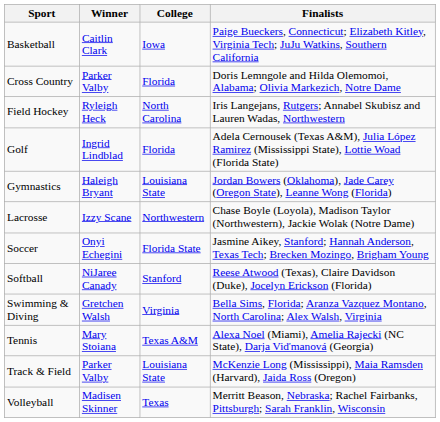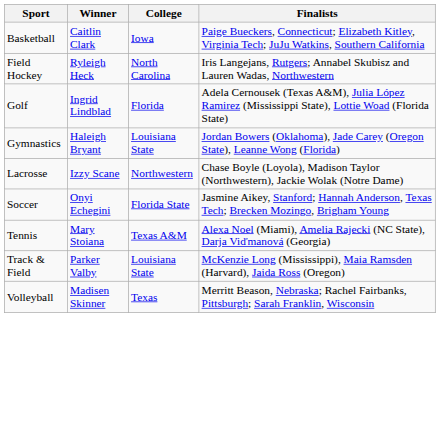 <table class="wikitable">
 <tr>
 <th>Sport</th>
 <th>Winner</th>
 <th>College</th>
 <th>Finalists</th>
 </tr>
 <tr>
 <td>Basketball</td>
 <td><a href='#'>Caitlin Clark</a></td>
 <td><a href='#'>Iowa</a></td>
 <td><a href='#'>Paige Bueckers</a>, <a href='#'>Connecticut</a>; <a href='#'>Elizabeth Kitley</a>, <a href='#'>Virginia Tech</a>; <a href='#'>JuJu Watkins</a>, <a href='#'>Southern California</a></td>
-</tr>
-<tr>
-<td>Cross Country</td>
-<td><a href='#'>Parker Valby</a></td>
-<td><a href='#'>Florida</a></td>
-<td>Doris Lemngole and Hilda Olemomoi, <a href='#'>Alabama</a>; <a href='#'>Olivia Markezich</a>, <a href='#'>Notre Dame</a></td>
 </tr>
 <tr>
 <td>Field Hockey</td>
 <td><a href='#'>Ryleigh Heck</a></td>
 <td><a href='#'>North Carolina</a></td>
 <td>Iris Langejans, <a href='#'>Rutgers</a>; Annabel Skubisz and Lauren Wadas, <a href='#'>Northwestern</a></td>
 </tr>
 <tr>
 <td>Golf</td>
 <td><a href='#'>Ingrid Lindblad</a></td>
 <td><a href='#'>Florida</a></td>
 <td>Adela Cernousek (Texas A&M), <a href='#'>Julia López Ramirez</a> (Mississippi State), <a href='#'>Lottie Woad</a> (Florida State)</td>
 </tr>
 <tr>
 <td>Gymnastics</td>
 <td><a href='#'>Haleigh Bryant</a></td>
 <td><a href='#'>Louisiana State</a></td>
 <td><a href='#'>Jordan Bowers</a> (<a href='#'>Oklahoma</a>), <a href='#'>Jade Carey</a> (<a href='#'>Oregon State</a>), <a href='#'>Leanne Wong</a> (<a href='#'>Florida</a>)</td>
 </tr>
 <tr>
 <td>Lacrosse</td>
 <td><a href='#'>Izzy Scane</a></td>
 <td><a href='#'>Northwestern</a></td>
 <td>Chase Boyle (Loyola), Madison Taylor (Northwestern), Jackie Wolak (Notre Dame)</td>
 </tr>
 <tr>
 <td>Soccer</td>
 <td><a href='#'>Onyi Echegini</a></td>
 <td><a href='#'>Florida State</a></td>
 <td>Jasmine Aikey, <a href='#'>Stanford</a>; <a href='#'>Hannah Anderson</a>, <a href='#'>Texas Tech</a>; <a href='#'>Brecken Mozingo</a>, <a href='#'>Brigham Young</a></td>
 </tr>
 <tr>
-<td>Softball</td>
-<td><a href='#'>NiJaree Canady</a></td>
-<td><a href='#'>Stanford</a></td>
-<td><a href='#'>Reese Atwood</a> (Texas), Claire Davidson (Duke), <a href='#'>Jocelyn Erickson</a> (Florida)</td>
-</tr>
-<tr>
-<td>Swimming & Diving</td>
-<td><a href='#'>Gretchen Walsh</a></td>
-<td><a href='#'>Virginia</a></td>
-<td><a href='#'>Bella Sims</a>, <a href='#'>Florida</a>; <a href='#'>Aranza Vazquez Montano</a>, <a href='#'>North Carolina</a>; <a href='#'>Alex Walsh</a>, <a href='#'>Virginia</a></td>
-</tr>
-<tr>
 <td>Tennis</td>
 <td><a href='#'>Mary Stoiana</a></td>
 <td><a href='#'>Texas A&M</a></td>
 <td><a href='#'>Alexa Noel</a> (Miami), <a href='#'>Amelia Rajecki</a> (NC State), <a href='#'>Darja Viďmanová</a> (Georgia)</td>
 </tr>
 <tr>
 <td>Track & Field</td>
 <td><a href='#'>Parker Valby</a></td>
 <td><a href='#'>Louisiana State</a></td>
 <td><a href='#'>McKenzie Long</a> (Mississippi), <a href='#'>Maia Ramsden</a> (Harvard), <a href='#'>Jaida Ross</a> (Oregon)</td>
 </tr>
 <tr>
 <td>Volleyball</td>
 <td><a href='#'>Madisen Skinner</a></td>
 <td><a href='#'>Texas</a></td>
 <td>Merritt Beason, <a href='#'>Nebraska</a>; Rachel Fairbanks, <a href='#'>Pittsburgh</a>; <a href='#'>Sarah Franklin</a>, <a href='#'>Wisconsin</a></td>
 </tr>
 </table>
